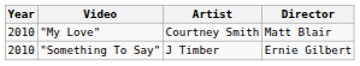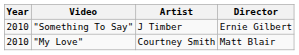 <table class="wikitable">
 <tr>
 <th>Year</th>
 <th>Video</th>
 <th>Artist</th>
 <th>Director</th>
 </tr>
 <tr>
 <td>2010</td>
+<td>"Something To Say"</td>
+<td>J Timber</td>
+<td>Ernie Gilbert</td>
+</tr>
+<tr>
+<td>2010</td>
 <td>"My Love"</td>
 <td>Courtney Smith</td>
 <td>Matt Blair</td>
 </tr>
-<tr>
-<td>2010</td>
-<td>"Something To Say"</td>
-<td>J Timber</td>
-<td>Ernie Gilbert</td>
-</tr>
 </table>
